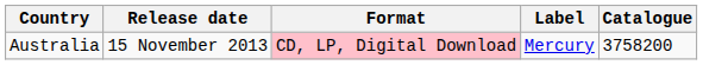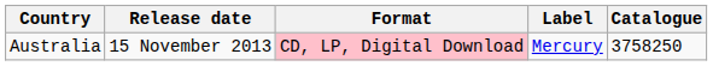 <table class="wikitable">
 <tr>
 <th>Country</th>
 <th>Release date</th>
 <th>Format</th>
 <th>Label</th>
 <th>Catalogue</th>
 </tr>
 <tr>
 <td>Australia</td>
 <td>15 November 2013</td>
 <td style="background: pink;">CD, LP, Digital Download</td>
 <td><a href='#'>Mercury</a></td>
-<td>3758200</td>
+<td>3758250</td>
 </tr>
 </table>
